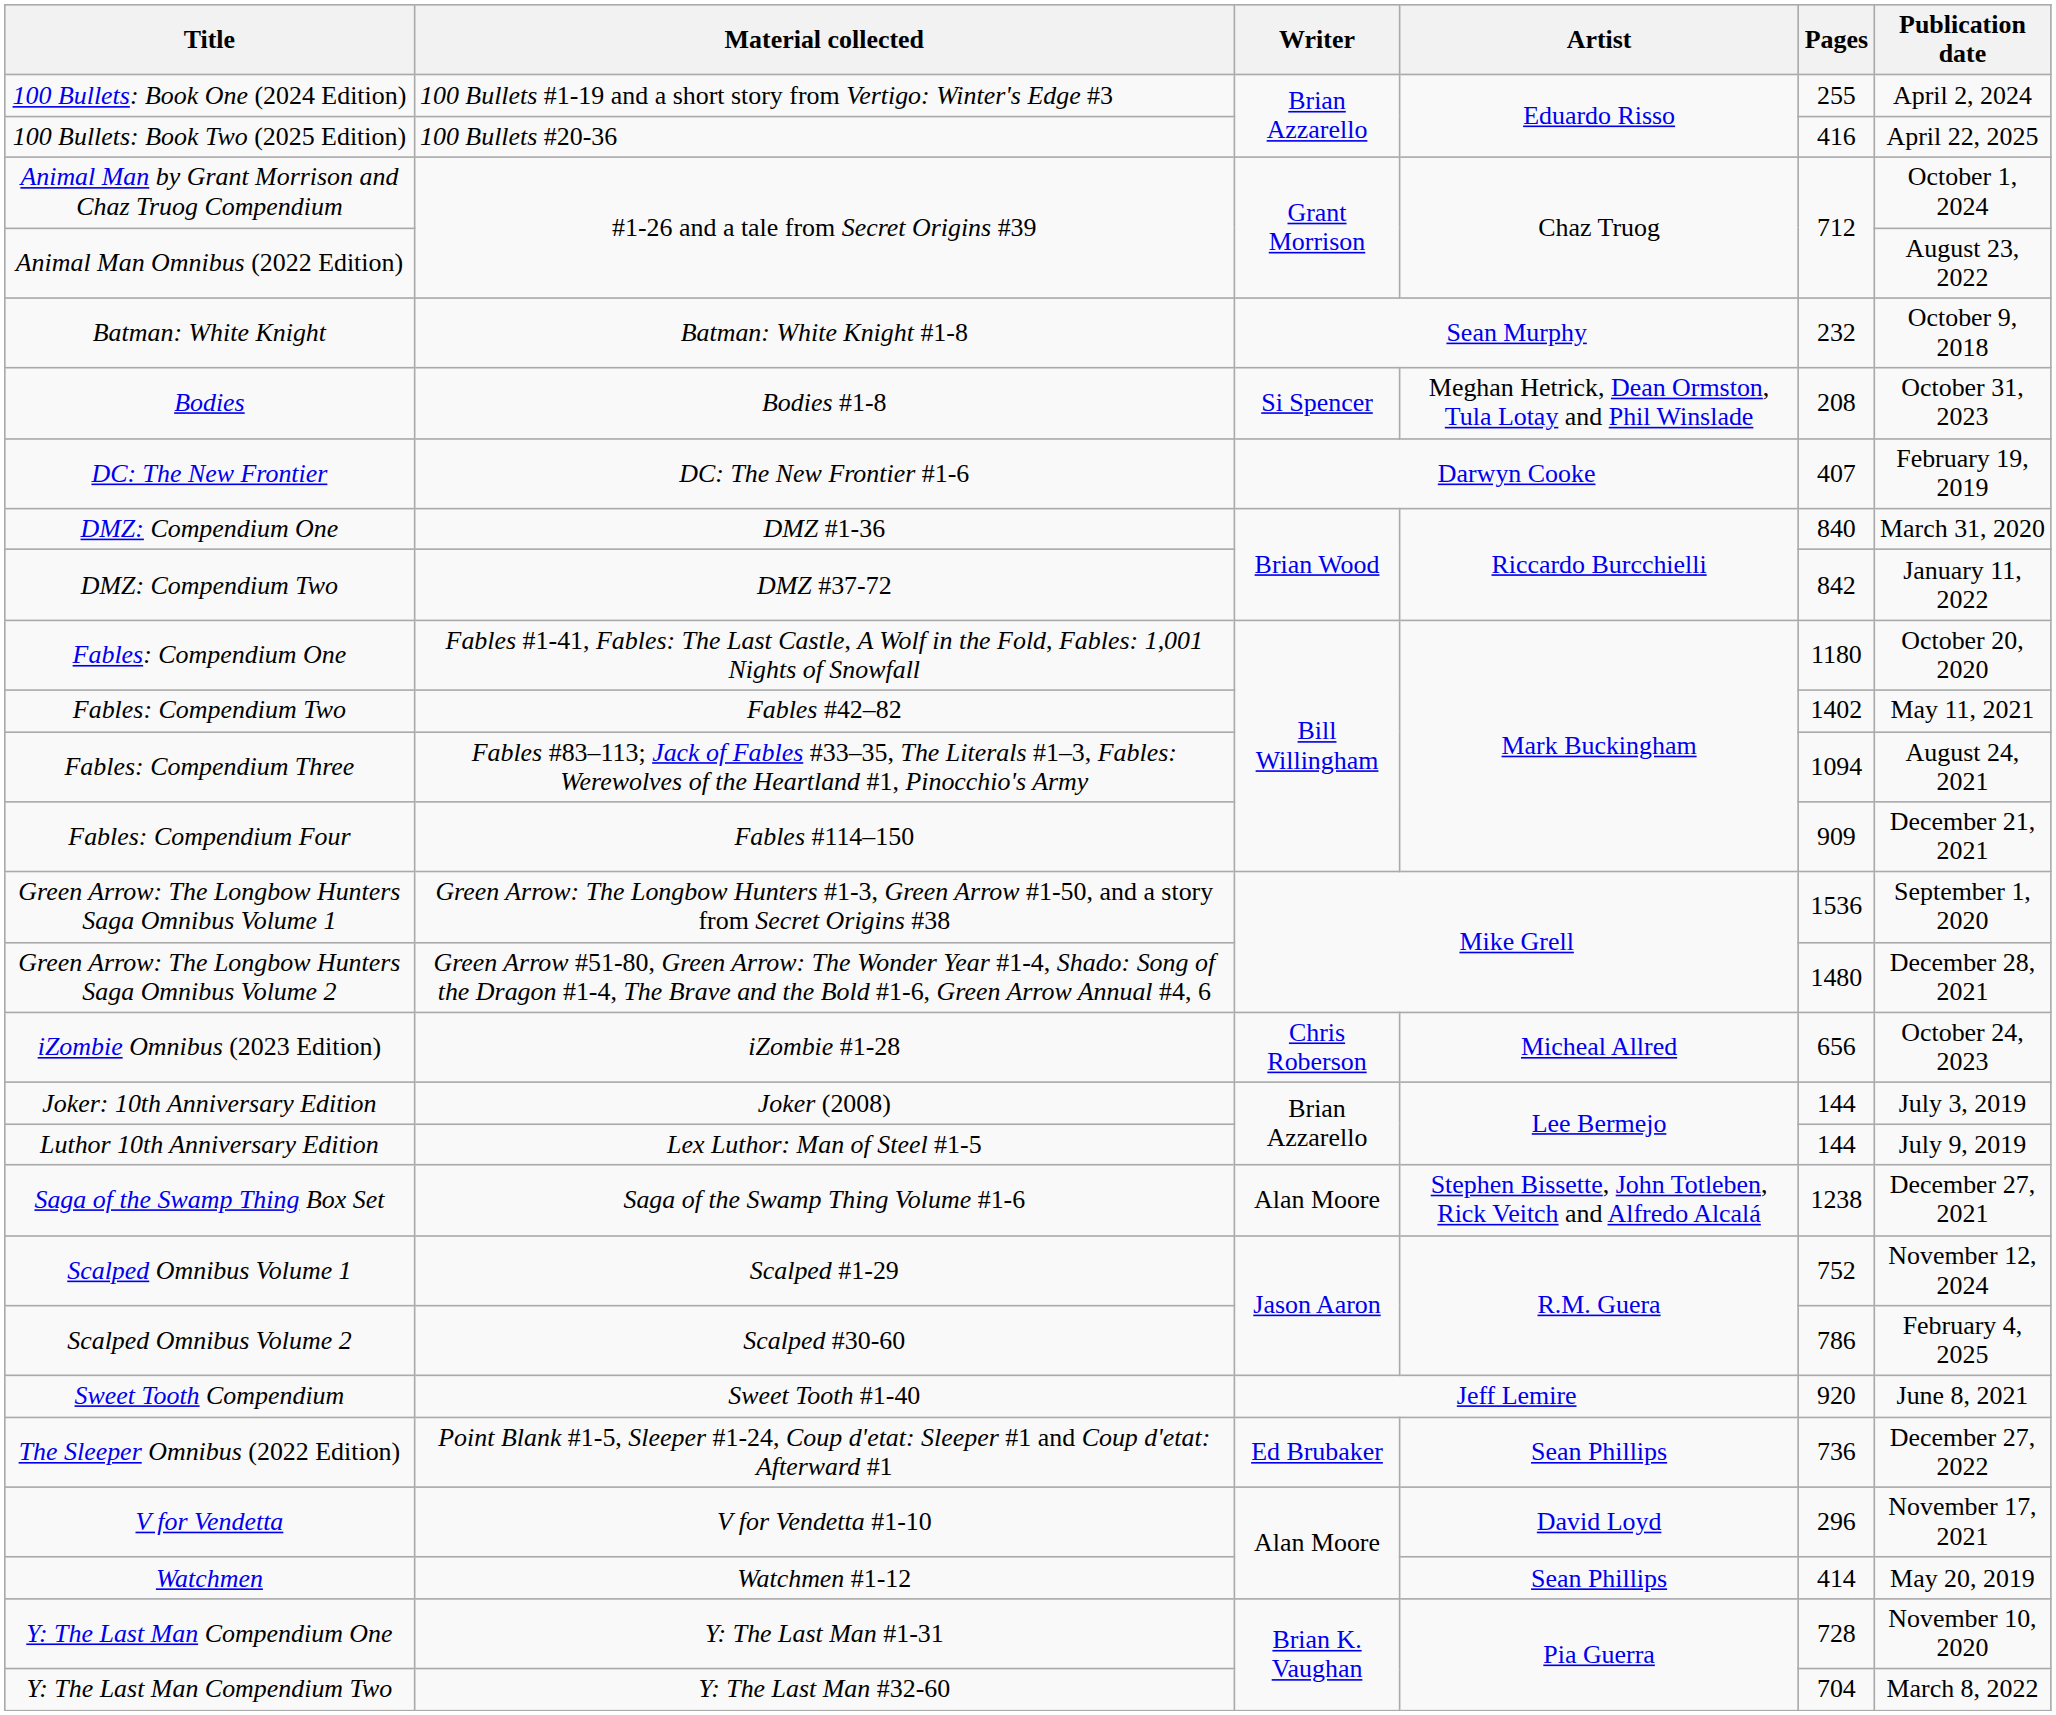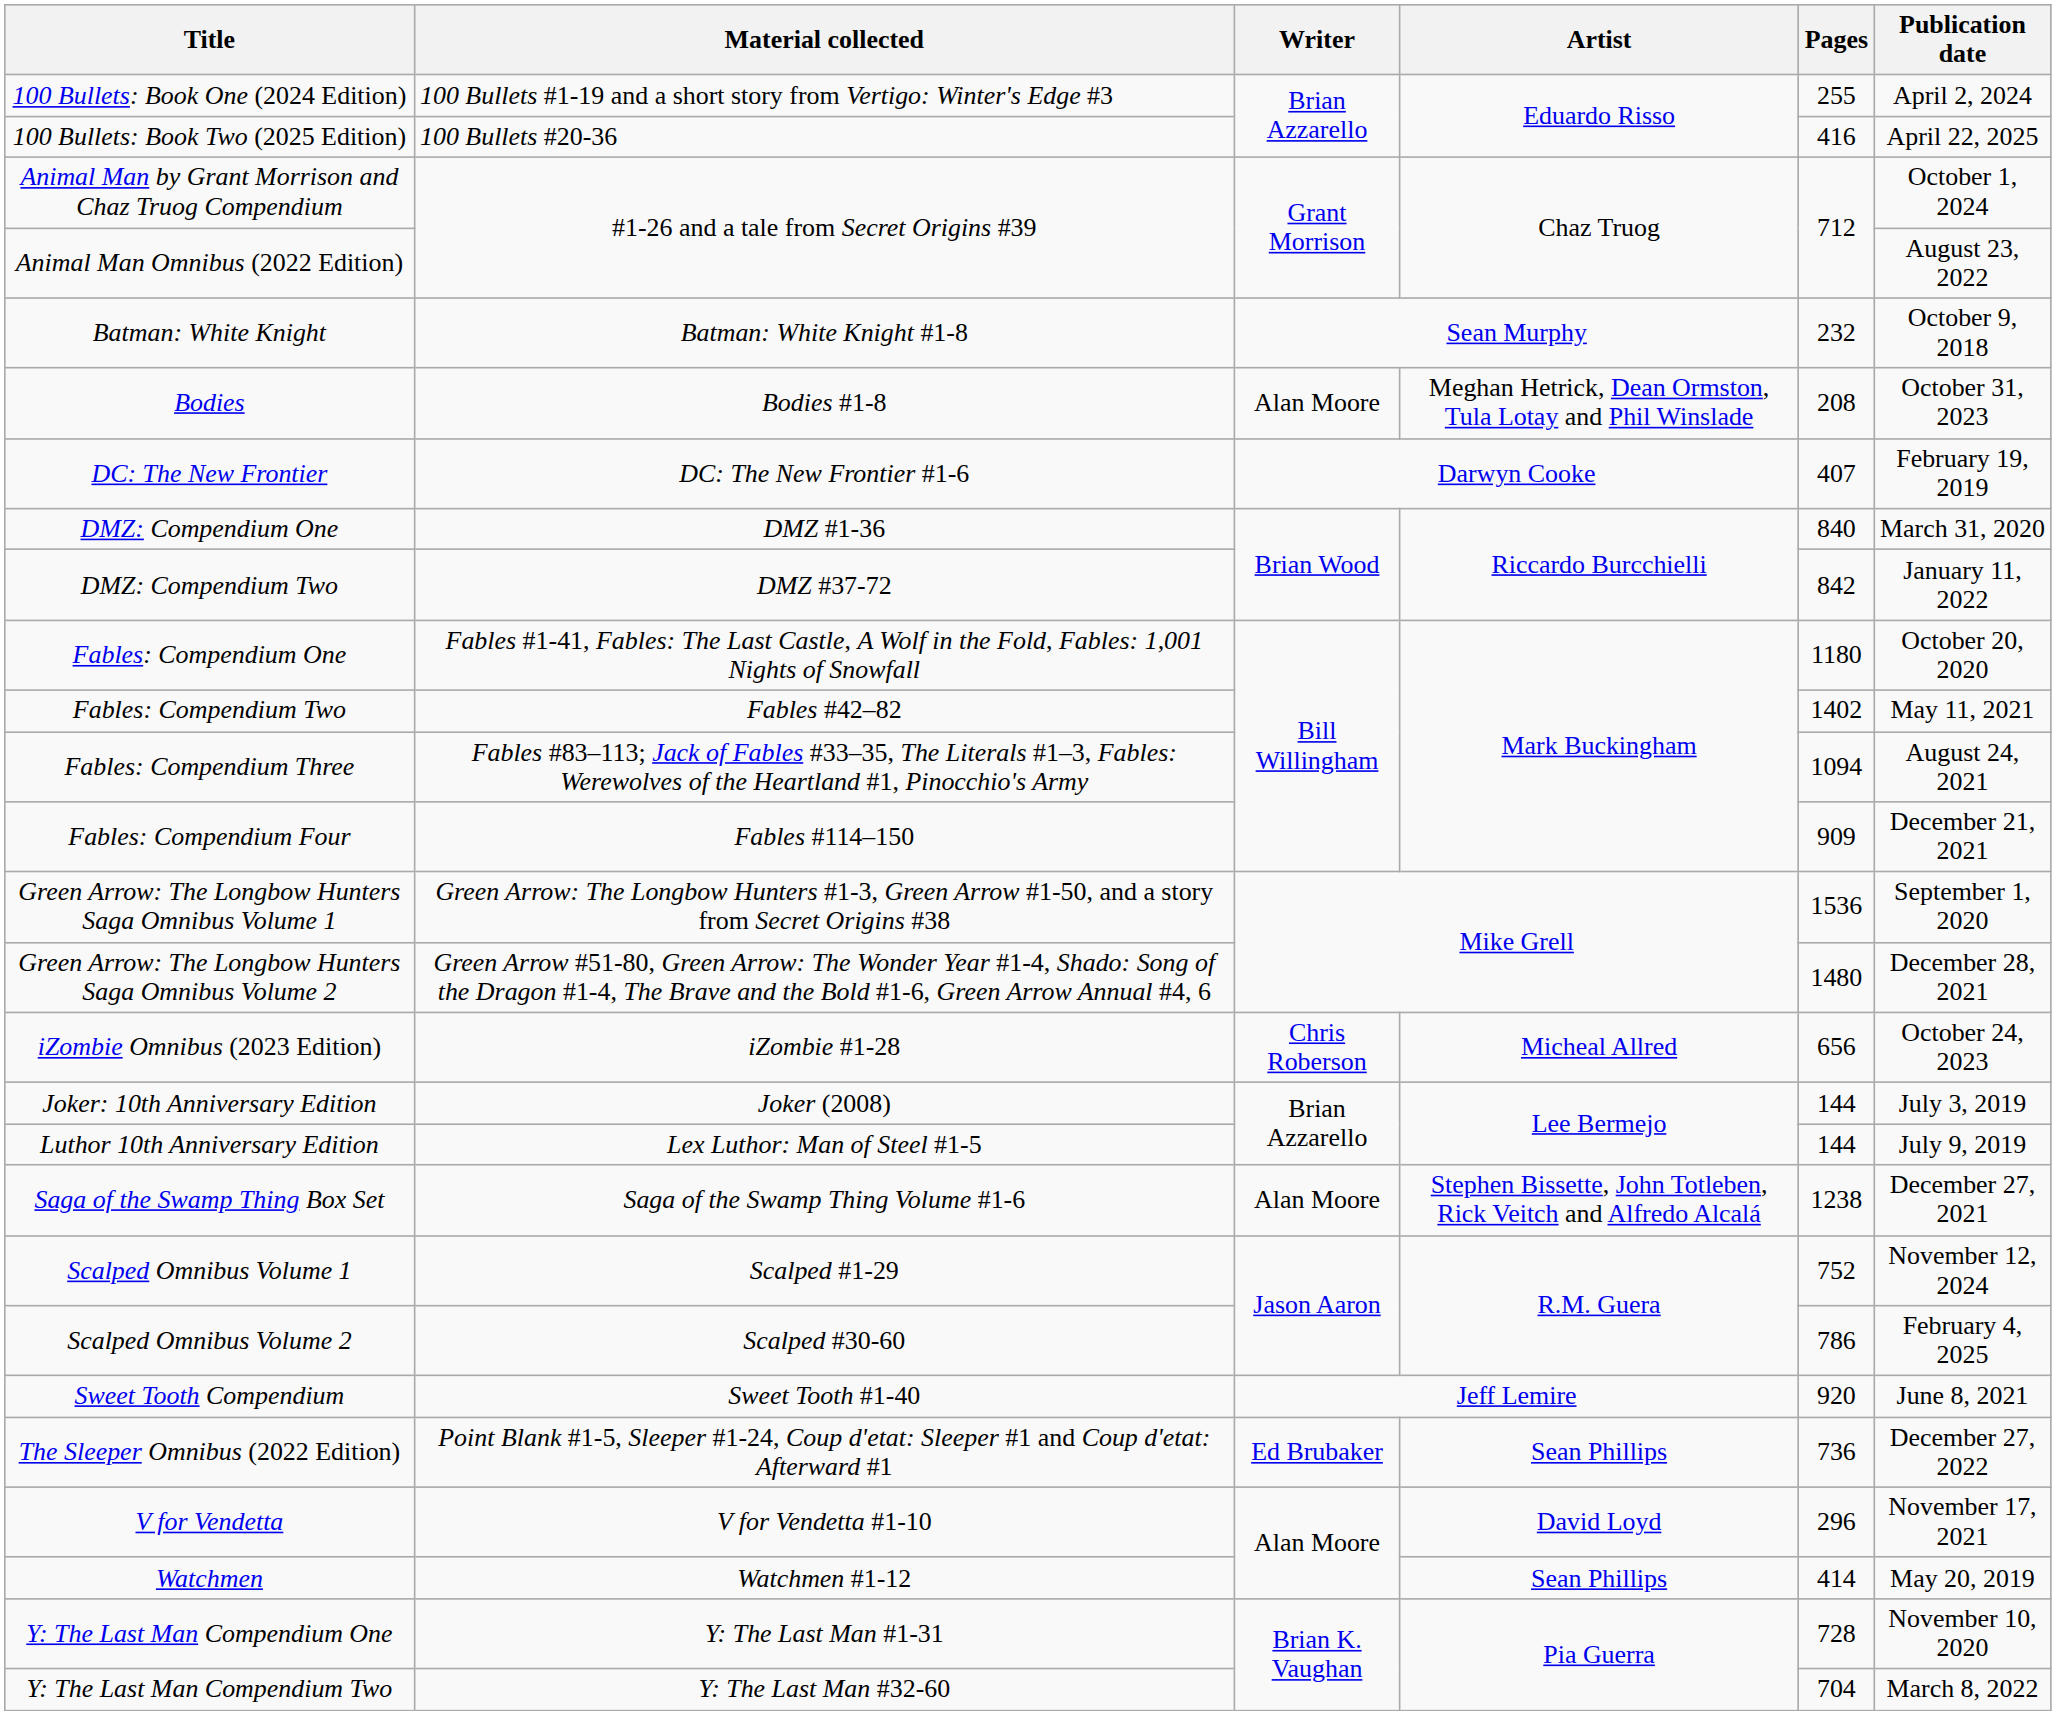 <table class="wikitable mw-collapsible sortable" border="1" width="100%" style="text-align:center;">
 <tr>
 <th align="center" width="20%">Title</th>
 <th align="center" class="unsortable">Material collected</th>
 <th scope="col" align="center" class="unsortable">Writer</th>
 <th scope="col" align="center" class="unsortable">Artist</th>
 <th scope="col" align="center">Pages</th>
 <th scope="col" align="center">Publication date</th>
 </tr>
 <tr>
 <td><em><a href='#'>100 Bullets</a>: Book One</em> (2024 Edition)</td>
 <td style="text-align:left;"><em>100 Bullets</em> #1-19 and a short story from <em>Vertigo: Winter's Edge</em> #3</td>
 <td rowspan="2"><a href='#'>Brian Azzarello</a></td>
 <td rowspan="2"><a href='#'>Eduardo Risso</a></td>
 <td valign="middle" align="center">255</td>
 <td valign="middle" align="center">April 2, 2024</td>
 </tr>
 <tr>
 <td><em>100 Bullets: Book Two</em> (2025 Edition)</td>
 <td style="text-align:left;"><em>100 Bullets</em> #20-36</td>
 <td valign="middle" align="center">416</td>
 <td valign="middle" align="center">April 22, 2025</td>
 </tr>
 <tr>
 <td><em><a href='#'>Animal Man</a> by Grant Morrison and Chaz Truog Compendium</em></td>
 <td rowspan="2">#1-26 and a tale from <em>Secret Origins</em> #39</td>
 <td rowspan="2"><a href='#'>Grant Morrison</a></td>
 <td rowspan="2">Chaz Truog</td>
 <td rowspan="2">712</td>
 <td>October 1, 2024</td>
 </tr>
 <tr>
 <td><em>Animal Man Omnibus</em> (2022 Edition)</td>
 <td>August 23, 2022</td>
 </tr>
 <tr>
 <td><em>Batman: White Knight</em></td>
 <td><em>Batman: White Knight</em> #1-8</td>
 <td colspan="2"><a href='#'>Sean Murphy</a></td>
 <td>232</td>
 <td>October 9, 2018</td>
 </tr>
 <tr>
 <td><em><a href='#'>Bodies</a></em></td>
 <td><em>Bodies</em> #1-8</td>
-<td><a href='#'>Si Spencer</a></td>
+<td>Alan Moore</td>
 <td>Meghan Hetrick, <a href='#'>Dean Ormston</a>, <a href='#'>Tula Lotay</a> and <a href='#'>Phil Winslade</a></td>
 <td>208</td>
 <td>October 31, 2023</td>
 </tr>
 <tr>
 <td><em><a href='#'>DC: The New Frontier</a></em></td>
 <td><em>DC: The New Frontier</em> #1-6</td>
 <td colspan="2"><a href='#'>Darwyn Cooke</a></td>
 <td>407</td>
 <td>February 19, 2019</td>
 </tr>
 <tr>
 <td><em><a href='#'>DMZ:</a> Compendium One</em></td>
 <td><em>DMZ</em> #1-36</td>
 <td rowspan="2"><a href='#'>Brian Wood</a></td>
 <td rowspan="2"><a href='#'>Riccardo Burcchielli</a></td>
 <td>840</td>
 <td>March 31, 2020</td>
 </tr>
 <tr>
 <td><em>DMZ: Compendium Two</em></td>
 <td><em>DMZ</em> #37-72</td>
 <td>842</td>
 <td>January 11, 2022</td>
 </tr>
 <tr>
 <td><em><a href='#'>Fables</a>: Compendium One</em></td>
 <td><em>Fables</em> #1-41, <em>Fables: The Last Castle</em>, <em>A Wolf in the Fold</em>, <em>Fables: 1,001 Nights of Snowfall</em></td>
 <td rowspan="4"><a href='#'>Bill Willingham</a></td>
 <td rowspan="4"><a href='#'>Mark Buckingham</a></td>
 <td>1180</td>
 <td>October 20, 2020</td>
 </tr>
 <tr>
 <td><em>Fables: Compendium Two</em></td>
 <td><em>Fables</em> #42–82</td>
 <td>1402</td>
 <td>May 11, 2021</td>
 </tr>
 <tr>
 <td><em>Fables: Compendium Three</em></td>
 <td><em>Fables</em> #83–113; <em><a href='#'>Jack of Fables</a></em> #33–35, <em>The Literals</em> #1–3, <em>Fables: Werewolves of the Heartland</em> #1, <em>Pinocchio's Army</em></td>
 <td>1094</td>
 <td>August 24, 2021</td>
 </tr>
 <tr>
 <td><em>Fables: Compendium Four</em></td>
 <td><em>Fables</em> #114–150</td>
 <td>909</td>
 <td>December 21, 2021</td>
 </tr>
 <tr>
 <td><em>Green Arrow: The Longbow Hunters Saga Omnibus Volume 1</em></td>
 <td><em>Green Arrow: The Longbow Hunters</em> #1-3, <em>Green Arrow</em> #1-50, and a story from <em>Secret Origins</em> #38</td>
 <td colspan="2" rowspan="2"><a href='#'>Mike Grell</a></td>
 <td>1536</td>
 <td>September 1, 2020</td>
 </tr>
 <tr>
 <td><em>Green Arrow: The Longbow Hunters Saga Omnibus Volume 2</em></td>
 <td><em>Green Arrow</em> #51-80, <em>Green Arrow: The Wonder Year</em> #1-4, <em>Shado: Song of the Dragon</em> #1-4, <em>The Brave and the Bold</em> #1-6, <em>Green Arrow Annual</em> #4, 6</td>
 <td>1480</td>
 <td>December 28, 2021</td>
 </tr>
 <tr>
 <td><em><a href='#'>iZombie</a> Omnibus</em> (2023 Edition)</td>
 <td><em>iZombie</em> #1-28</td>
 <td><a href='#'>Chris Roberson</a></td>
 <td><a href='#'>Micheal Allred</a></td>
 <td>656</td>
 <td>October 24, 2023</td>
 </tr>
 <tr>
 <td><em>Joker: 10th Anniversary Edition</em></td>
 <td><em>Joker</em> (2008)</td>
 <td rowspan="2">Brian Azzarello</td>
 <td rowspan="2"><a href='#'>Lee Bermejo</a></td>
 <td>144</td>
 <td>July 3, 2019</td>
 </tr>
 <tr>
 <td><em>Luthor 10th Anniversary Edition</em></td>
 <td><em>Lex Luthor: Man of Steel</em> #1-5</td>
 <td>144</td>
 <td>July 9, 2019</td>
 </tr>
 <tr>
 <td><em><a href='#'>Saga of the Swamp Thing</a> Box Set</em></td>
 <td><em>Saga of the Swamp Thing Volume</em> #1-6</td>
 <td>Alan Moore</td>
 <td><a href='#'>Stephen Bissette</a>, <a href='#'>John Totleben</a>, <a href='#'>Rick Veitch</a> and <a href='#'>Alfredo Alcalá</a></td>
 <td>1238</td>
 <td>December 27, 2021</td>
 </tr>
 <tr>
 <td><em><a href='#'>Scalped</a> Omnibus Volume 1</em></td>
 <td><em>Scalped</em> #1-29</td>
 <td rowspan="2"><a href='#'>Jason Aaron</a></td>
 <td rowspan="2"><a href='#'>R.M. Guera</a></td>
 <td>752</td>
 <td>November 12, 2024</td>
 </tr>
 <tr>
 <td><em>Scalped Omnibus Volume 2</em></td>
 <td><em>Scalped</em> #30-60</td>
 <td>786</td>
 <td>February 4, 2025</td>
 </tr>
 <tr>
 <td><em><a href='#'>Sweet Tooth</a> Compendium</em></td>
 <td><em>Sweet Tooth</em> #1-40</td>
 <td colspan="2"><a href='#'>Jeff Lemire</a></td>
 <td>920</td>
 <td>June 8, 2021</td>
 </tr>
 <tr>
 <td><em><a href='#'>The Sleeper</a> Omnibus</em> (2022 Edition)</td>
 <td><em>Point Blank</em> #1-5, <em>Sleeper</em> #1-24, <em>Coup d'etat: Sleeper</em> #1 and <em>Coup d'etat: Afterward</em> #1</td>
 <td><a href='#'>Ed Brubaker</a></td>
 <td><a href='#'>Sean Phillips</a></td>
 <td>736</td>
 <td>December 27, 2022</td>
 </tr>
 <tr>
 <td><em><a href='#'>V for Vendetta</a></em></td>
 <td><em>V for Vendetta</em> #1-10</td>
 <td rowspan="2">Alan Moore</td>
 <td><a href='#'>David Loyd</a></td>
 <td>296</td>
 <td>November 17, 2021</td>
 </tr>
 <tr>
 <td><em><a href='#'>Watchmen</a></em></td>
 <td><em>Watchmen</em> #1-12</td>
 <td><a href='#'>Sean Phillips</a></td>
 <td>414</td>
 <td>May 20, 2019</td>
 </tr>
 <tr>
 <td><em><a href='#'>Y: The Last Man</a> Compendium One</em></td>
 <td><em>Y: The Last Man</em> #1-31</td>
 <td rowspan="2"><a href='#'>Brian K. Vaughan</a></td>
 <td rowspan="2"><a href='#'>Pia Guerra</a></td>
 <td>728</td>
 <td>November 10, 2020</td>
 </tr>
 <tr>
 <td><em>Y: The Last Man Compendium Two</em></td>
 <td><em>Y: The Last Man</em> #32-60</td>
 <td>704</td>
 <td>March 8, 2022</td>
 </tr>
 </table>
